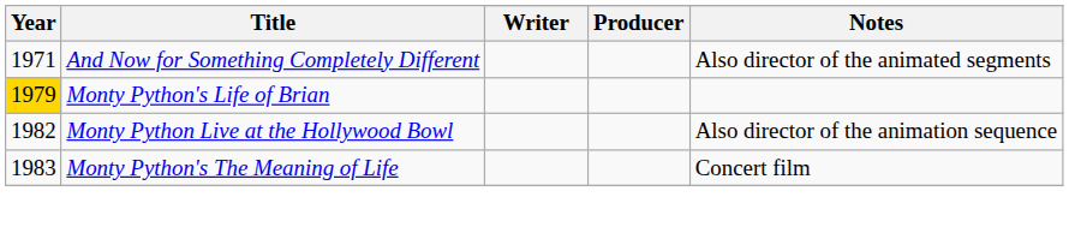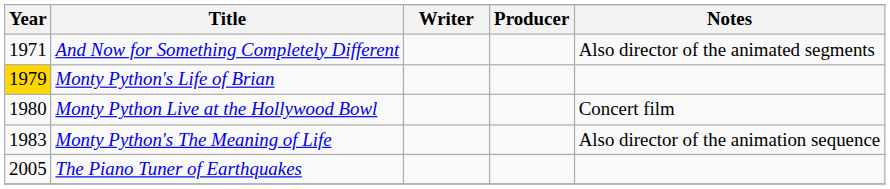 <table class="wikitable sortable">
 <tr>
 <th rowspan="2">Year</th>
 <th rowspan="2">Title</th>
 </tr>
 <tr>
 <th width=65>Writer</th>
 <th width=65>Producer</th>
 <th>Notes</th>
 </tr>
 <tr>
 <td>1971</td>
 <td><em><a href='#'>And Now for Something Completely Different</a></em></td>
 <td></td>
 <td></td>
 <td>Also director of the animated segments</td>
 </tr>
 <tr>
 <td style="background: gold;">1979</td>
 <td><em><a href='#'>Monty Python's Life of Brian</a></em></td>
 <td></td>
 <td></td>
 <td></td>
 </tr>
 <tr>
-<td>1982</td>
+<td>1980</td>
 <td><em><a href='#'>Monty Python Live at the Hollywood Bowl</a></em></td>
 <td></td>
 <td></td>
-<td>Also director of the animation sequence</td>
+<td>Concert film</td>
 </tr>
 <tr>
 <td>1983</td>
 <td><em><a href='#'>Monty Python's The Meaning of Life</a></em></td>
 <td></td>
 <td></td>
-<td>Concert film</td>
+<td>Also director of the animation sequence</td>
+</tr>
+<tr>
+<td>2005</td>
+<td><em><a href='#'>The Piano Tuner of Earthquakes</a></em></td>
+<td></td>
+<td></td>
+<td></td>
 </tr>
 <tr>
 </tr>
 </table>
